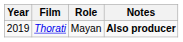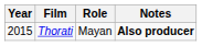 <table class="wikitable sortable">
 <tr>
 <th>Year</th>
 <th>Film</th>
 <th>Role</th>
 <th>Notes</th>
 </tr>
 <tr>
-<td>2019</td>
+<td>2015</td>
 <td><em><a href='#'>Thorati</a></em></td>
 <td>Mayan</td>
 <td><strong>Also producer</strong></td>
 </tr>
 </table>
